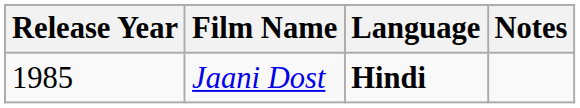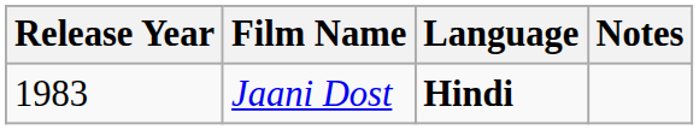 <table class="wikitable">
 <tr>
 <th>Release Year</th>
 <th>Film Name</th>
 <th>Language</th>
 <th>Notes</th>
 </tr>
 <tr>
-<td>1985</td>
+<td>1983</td>
 <td><em><a href='#'>Jaani Dost</a></em></td>
 <td><strong>Hindi</strong></td>
 <td></td>
 </tr>
 </table>
